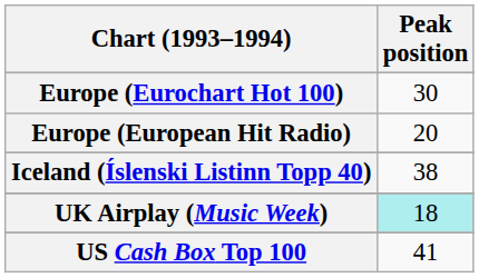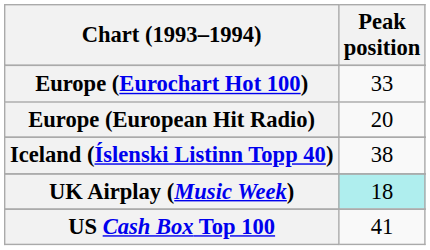 <table class="wikitable sortable plainrowheaders" style="text-align:center">
 <tr>
 <th>Chart (1993–1994)</th>
 <th>Peak<br>position</th>
 </tr>
 <tr>
 </tr>
 <tr>
 </tr>
 <tr>
 </tr>
 <tr>
 <th scope="row">Europe (<a href='#'>Eurochart Hot 100</a>)</th>
-<td>30</td>
+<td>33</td>
 </tr>
 <tr>
 <th scope="row">Europe (European Hit Radio)</th>
 <td>20</td>
 </tr>
 <tr>
 </tr>
 <tr>
 <th scope="row">Iceland (<a href='#'>Íslenski Listinn Topp 40</a>)</th>
 <td>38</td>
 </tr>
 <tr>
 </tr>
 <tr>
 </tr>
 <tr>
 <th scope="row">UK Airplay (<em><a href='#'>Music Week</a></em>)</th>
 <td style="background: paleturquoise;">18</td>
 </tr>
 <tr>
 </tr>
 <tr>
 </tr>
 <tr>
 </tr>
 <tr>
 <th scope="row">US <a href='#'><em>Cash Box</em> Top 100</a></th>
 <td>41</td>
 </tr>
 </table>
